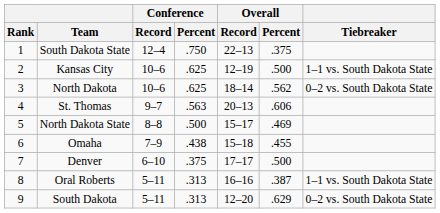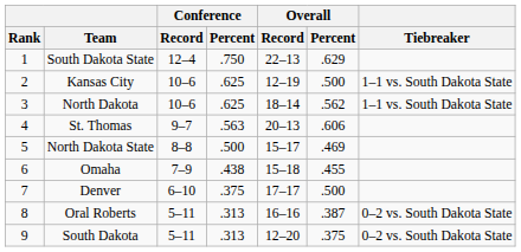 <table class="wikitable sortable" style="text-align:center">
 <tr>
 <th colspan="2"></th>
 <th colspan="2">Conference</th>
 <th colspan="2">Overall</th>
 <th></th>
 </tr>
 <tr>
 <th>Rank</th>
 <th>Team</th>
 <th>Record</th>
 <th>Percent</th>
 <th>Record</th>
 <th>Percent</th>
 <th>Tiebreaker</th>
 </tr>
 <tr>
 <td>1</td>
 <td>South Dakota State</td>
 <td>12–4</td>
 <td>.750</td>
 <td>22–13</td>
-<td>.375</td>
+<td>.629</td>
 <td></td>
 </tr>
 <tr>
 <td>2</td>
 <td>Kansas City</td>
 <td>10–6</td>
 <td>.625</td>
 <td>12–19</td>
 <td>.500</td>
 <td>1–1 vs. South Dakota State</td>
 </tr>
 <tr>
 <td>3</td>
 <td>North Dakota</td>
 <td>10–6</td>
 <td>.625</td>
 <td>18–14</td>
 <td>.562</td>
-<td>0–2 vs. South Dakota State</td>
+<td>1–1 vs. South Dakota State</td>
 </tr>
 <tr>
 <td>4</td>
 <td>St. Thomas</td>
 <td>9–7</td>
 <td>.563</td>
 <td>20–13</td>
 <td>.606</td>
 <td></td>
 </tr>
 <tr>
 <td>5</td>
 <td>North Dakota State</td>
 <td>8–8</td>
 <td>.500</td>
 <td>15–17</td>
 <td>.469</td>
 <td></td>
 </tr>
 <tr>
 <td>6</td>
 <td>Omaha</td>
 <td>7–9</td>
 <td>.438</td>
 <td>15–18</td>
 <td>.455</td>
 <td></td>
 </tr>
 <tr>
 <td>7</td>
 <td>Denver</td>
 <td>6–10</td>
 <td>.375</td>
 <td>17–17</td>
 <td>.500</td>
 <td></td>
 </tr>
 <tr>
 <td>8</td>
 <td>Oral Roberts</td>
 <td>5–11</td>
 <td>.313</td>
 <td>16–16</td>
 <td>.387</td>
-<td>1–1 vs. South Dakota State</td>
+<td>0–2 vs. South Dakota State</td>
 </tr>
 <tr>
 <td>9</td>
 <td>South Dakota</td>
 <td>5–11</td>
 <td>.313</td>
 <td>12–20</td>
-<td>.629</td>
+<td>.375</td>
 <td>0–2 vs. South Dakota State</td>
 </tr>
 </table>
